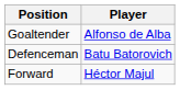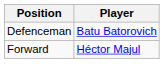 <table class="wikitable">
 <tr>
 <th>Position</th>
 <th>Player</th>
-</tr>
-<tr>
-<td>Goaltender</td>
-<td> <a href='#'>Alfonso de Alba</a></td>
 </tr>
 <tr>
 <td>Defenceman</td>
 <td> <a href='#'>Batu Batorovich</a></td>
 </tr>
 <tr>
 <td>Forward</td>
 <td> <a href='#'>Héctor Majul</a></td>
 </tr>
 </table>
